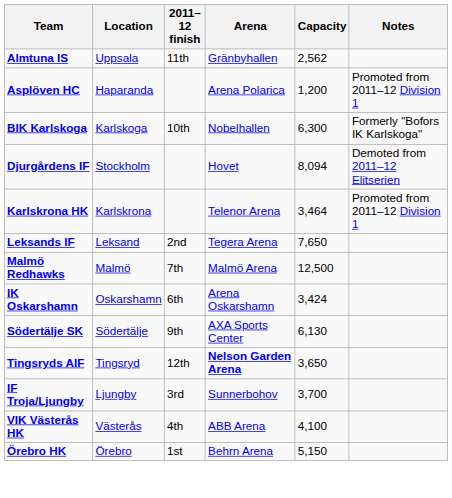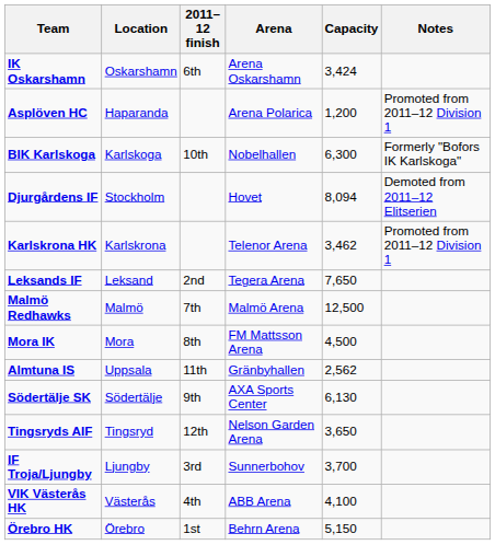 <table class="wikitable">
 <tr>
 <th>Team</th>
 <th>Location</th>
 <th>2011–12<br>finish</th>
 <th>Arena</th>
 <th>Capacity</th>
 <th>Notes</th>
 </tr>
 <tr>
-<td><strong><a href='#'>Almtuna IS</a></strong></td>
-<td><a href='#'>Uppsala</a></td>
-<td>11th</td>
-<td><a href='#'>Gränbyhallen</a></td>
-<td>2,562</td>
+<td><strong><a href='#'>IK Oskarshamn</a></strong></td>
+<td><a href='#'>Oskarshamn</a></td>
+<td>6th</td>
+<td><a href='#'>Arena Oskarshamn</a></td>
+<td>3,424</td>
 <td></td>
 </tr>
 <tr>
 <td><strong><a href='#'>Asplöven HC</a></strong></td>
 <td><a href='#'>Haparanda</a></td>
 <td></td>
 <td><a href='#'>Arena Polarica</a></td>
 <td>1,200</td>
 <td>Promoted from 2011–12 <a href='#'>Division 1</a></td>
 </tr>
 <tr>
 <td><strong><a href='#'>BIK Karlskoga</a></strong></td>
 <td><a href='#'>Karlskoga</a></td>
 <td>10th</td>
 <td><a href='#'>Nobelhallen</a></td>
 <td>6,300</td>
 <td>Formerly "Bofors IK Karlskoga"</td>
 </tr>
 <tr>
 <td><strong><a href='#'>Djurgårdens IF</a></strong></td>
 <td><a href='#'>Stockholm</a></td>
 <td></td>
 <td><a href='#'>Hovet</a></td>
 <td>8,094</td>
 <td>Demoted from <a href='#'>2011–12 Elitserien</a></td>
 </tr>
 <tr>
 <td><strong><a href='#'>Karlskrona HK</a></strong></td>
 <td><a href='#'>Karlskrona</a></td>
 <td></td>
 <td><a href='#'>Telenor Arena</a></td>
-<td>3,464</td>
+<td>3,462</td>
 <td>Promoted from 2011–12 <a href='#'>Division 1</a></td>
 </tr>
 <tr>
 <td><strong><a href='#'>Leksands IF</a></strong></td>
 <td><a href='#'>Leksand</a></td>
 <td>2nd</td>
 <td><a href='#'>Tegera Arena</a></td>
 <td>7,650</td>
 <td></td>
 </tr>
 <tr>
 <td><strong><a href='#'>Malmö Redhawks</a></strong></td>
 <td><a href='#'>Malmö</a></td>
 <td>7th</td>
 <td><a href='#'>Malmö Arena</a></td>
 <td>12,500</td>
 <td></td>
 </tr>
 <tr>
-<td><strong><a href='#'>IK Oskarshamn</a></strong></td>
-<td><a href='#'>Oskarshamn</a></td>
-<td>6th</td>
-<td><a href='#'>Arena Oskarshamn</a></td>
-<td>3,424</td>
+<td><strong><a href='#'>Mora IK</a></strong></td>
+<td><a href='#'>Mora</a></td>
+<td>8th</td>
+<td><a href='#'>FM Mattsson Arena</a></td>
+<td>4,500</td>
+<td></td>
+</tr>
+<tr>
+<td><strong><a href='#'>Almtuna IS</a></strong></td>
+<td><a href='#'>Uppsala</a></td>
+<td>11th</td>
+<td><a href='#'>Gränbyhallen</a></td>
+<td>2,562</td>
 <td></td>
 </tr>
 <tr>
 <td><strong><a href='#'>Södertälje SK</a></strong></td>
 <td><a href='#'>Södertälje</a></td>
 <td>9th</td>
 <td><a href='#'>AXA Sports Center</a></td>
 <td>6,130</td>
 <td></td>
 </tr>
 <tr>
 <td><strong><a href='#'>Tingsryds AIF</a></strong></td>
 <td><a href='#'>Tingsryd</a></td>
 <td>12th</td>
-<td><strong><a href='#'>Nelson Garden Arena</a></strong></td>
+<td><a href='#'>Nelson Garden Arena</a></td>
 <td>3,650</td>
 <td></td>
 </tr>
 <tr>
 <td><strong><a href='#'>IF Troja/Ljungby</a></strong></td>
 <td><a href='#'>Ljungby</a></td>
 <td>3rd</td>
 <td><a href='#'>Sunnerbohov</a></td>
 <td>3,700</td>
 <td></td>
 </tr>
 <tr>
 <td><strong><a href='#'>VIK Västerås HK</a></strong></td>
 <td><a href='#'>Västerås</a></td>
 <td>4th</td>
 <td><a href='#'>ABB Arena</a></td>
 <td>4,100</td>
 <td></td>
 </tr>
 <tr>
 <td><strong><a href='#'>Örebro HK</a></strong></td>
 <td><a href='#'>Örebro</a></td>
 <td>1st</td>
 <td><a href='#'>Behrn Arena</a></td>
 <td>5,150</td>
 <td></td>
 </tr>
 </table>
